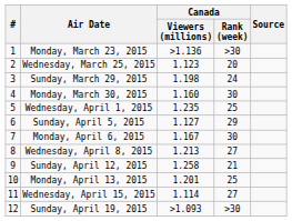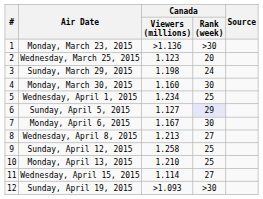 <table class="wikitable" style="margin:auto; margin:auto;">
 <tr>
 <th rowspan="2">#</th>
 <th rowspan="2">Air Date</th>
 <th colspan="2" style="text-align:center" class="unsortable">Canada</th>
 <th rowspan="2" class="unsortable">Source</th>
 </tr>
 <tr>
 <th>Viewers<br>(millions)</th>
 <th>Rank<br>(week)</th>
 </tr>
 <tr>
 <td style="text-align:center">1</td>
 <td style="text-align:center">Monday, March 23, 2015</td>
 <td style="text-align:center">>1.136</td>
 <td style="text-align:center">>30</td>
 <td style="text-align:center"></td>
 </tr>
 <tr>
 <td style="text-align:center">2</td>
 <td style="text-align:center">Wednesday, March 25, 2015</td>
 <td style="text-align:center">1.123</td>
 <td style="text-align:center">20</td>
 <td style="text-align:center"></td>
 </tr>
 <tr>
 <td style="text-align:center">3</td>
 <td style="text-align:center">Sunday, March 29, 2015</td>
 <td style="text-align:center">1.198</td>
 <td style="text-align:center">24</td>
 <td style="text-align:center"></td>
 </tr>
 <tr>
 <td style="text-align:center">4</td>
 <td style="text-align:center">Monday, March 30, 2015</td>
 <td style="text-align:center">1.160</td>
 <td style="text-align:center">30</td>
 <td style="text-align:center"></td>
 </tr>
 <tr>
 <td style="text-align:center">5</td>
 <td style="text-align:center">Wednesday, April 1, 2015</td>
-<td style="text-align:center">1.235</td>
+<td style="text-align:center">1.234</td>
 <td style="text-align:center">25</td>
 <td style="text-align:center"></td>
 </tr>
 <tr>
 <td style="text-align:center">6</td>
 <td style="text-align:center">Sunday, April 5, 2015</td>
 <td style="text-align:center">1.127</td>
-<td style="text-align:center">29</td>
+<td style="background: lavender; text-align:center">29</td>
 <td style="text-align:center"></td>
 </tr>
 <tr>
 <td style="text-align:center">7</td>
 <td style="text-align:center">Monday, April 6, 2015</td>
 <td style="text-align:center">1.167</td>
 <td style="text-align:center">30</td>
 <td style="text-align:center"></td>
 </tr>
 <tr>
 <td style="text-align:center">8</td>
 <td style="text-align:center">Wednesday, April 8, 2015</td>
 <td style="text-align:center">1.213</td>
 <td style="text-align:center">27</td>
 <td style="text-align:center"></td>
 </tr>
 <tr>
 <td style="text-align:center">9</td>
 <td style="text-align:center">Sunday, April 12, 2015</td>
 <td style="text-align:center">1.258</td>
-<td style="text-align:center">21</td>
+<td style="text-align:center">25</td>
 <td style="text-align:center"></td>
 </tr>
 <tr>
 <td style="text-align:center">10</td>
 <td style="text-align:center">Monday, April 13, 2015</td>
-<td style="text-align:center">1.201</td>
+<td style="text-align:center">1.210</td>
 <td style="text-align:center">25</td>
 <td style="text-align:center"></td>
 </tr>
 <tr>
 <td style="text-align:center">11</td>
 <td style="text-align:center">Wednesday, April 15, 2015</td>
 <td style="text-align:center">1.114</td>
 <td style="text-align:center">27</td>
 <td style="text-align:center"></td>
 </tr>
 <tr>
 <td style="text-align:center">12</td>
 <td style="text-align:center">Sunday, April 19, 2015</td>
 <td style="text-align:center">>1.093</td>
 <td style="text-align:center">>30</td>
 <td style="text-align:center"></td>
 </tr>
 </table>
